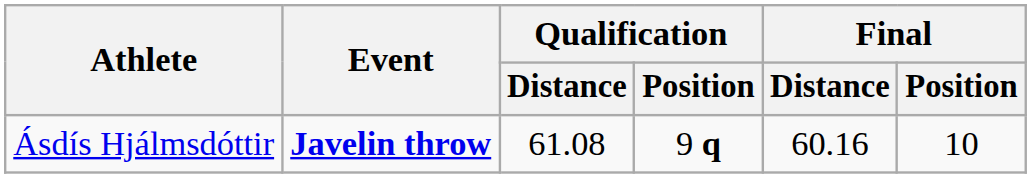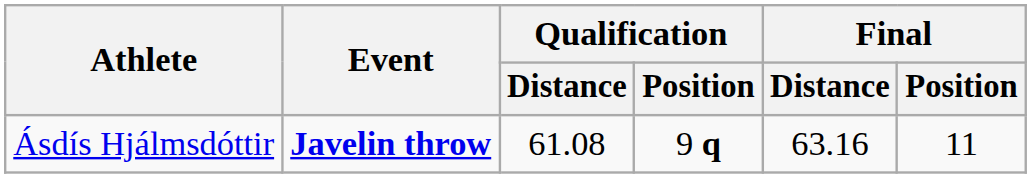 <table class=wikitable style="font-size:90%">
 <tr>
 <th rowspan="2">Athlete</th>
 <th rowspan="2">Event</th>
 <th colspan="2">Qualification</th>
 <th colspan="2">Final</th>
 </tr>
 <tr style="font-size:95%">
 <th>Distance</th>
 <th>Position</th>
 <th>Distance</th>
 <th>Position</th>
 </tr>
 <tr style=text-align:center>
 <td style=text-align:left><a href='#'>Ásdís Hjálmsdóttir</a></td>
 <td style=text-align:left><strong><a href='#'>Javelin throw</a></strong></td>
 <td>61.08</td>
 <td>9 <strong>q</strong></td>
-<td>60.16</td>
-<td>10</td>
+<td>63.16</td>
+<td>11</td>
 </tr>
 </table>
